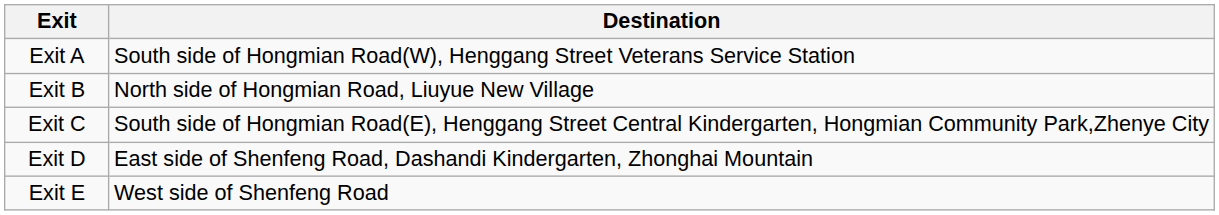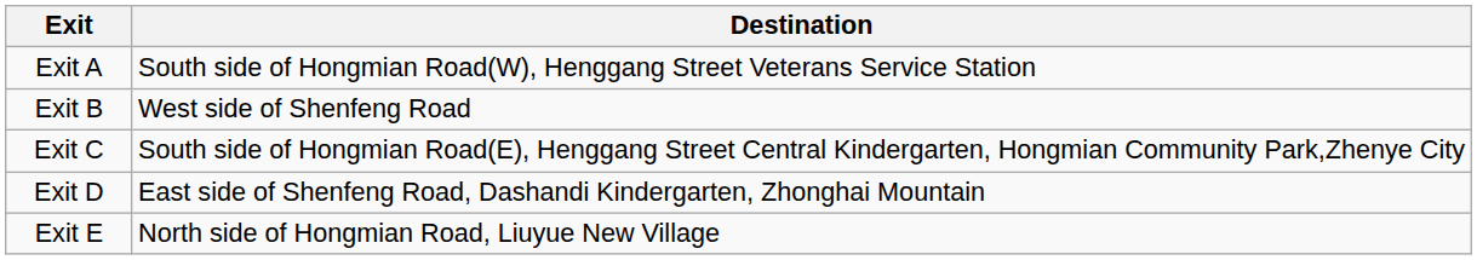 <table class="wikitable">
 <tr>
 <th style="width:70px">Exit</th>
 <th>Destination</th>
 </tr>
 <tr>
 <td align="center">Exit A</td>
 <td>South side of Hongmian Road(W), Henggang Street Veterans Service Station</td>
 </tr>
 <tr>
 <td align="center">Exit B</td>
-<td>North side of Hongmian Road, Liuyue New Village</td>
+<td>West side of Shenfeng Road</td>
 </tr>
 <tr>
 <td align="center">Exit C</td>
 <td>South side of Hongmian Road(E), Henggang Street Central Kindergarten, Hongmian Community Park,Zhenye City</td>
 </tr>
 <tr>
 <td align="center">Exit D</td>
 <td>East side of Shenfeng Road, Dashandi Kindergarten, Zhonghai Mountain</td>
 </tr>
 <tr>
 <td align="center">Exit E</td>
-<td>West side of Shenfeng Road</td>
+<td>North side of Hongmian Road, Liuyue New Village</td>
 </tr>
 </table>
